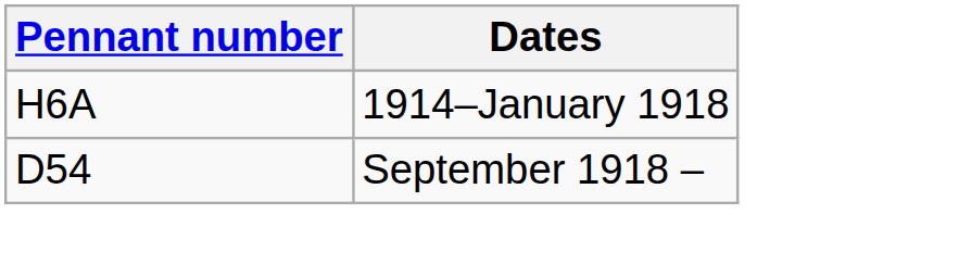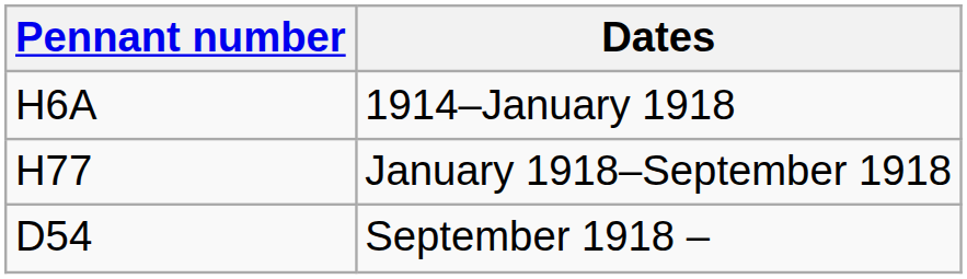 <table class="wikitable">
 <tr>
 <th><a href='#'>Pennant number</a></th>
 <th>Dates</th>
 </tr>
 <tr>
 <td>H6A</td>
 <td>1914–January 1918</td>
 </tr>
 <tr>
+<td>H77</td>
+<td>January 1918–September 1918</td>
+</tr>
+<tr>
 <td>D54</td>
 <td>September 1918 –</td>
 </tr>
 </table>
